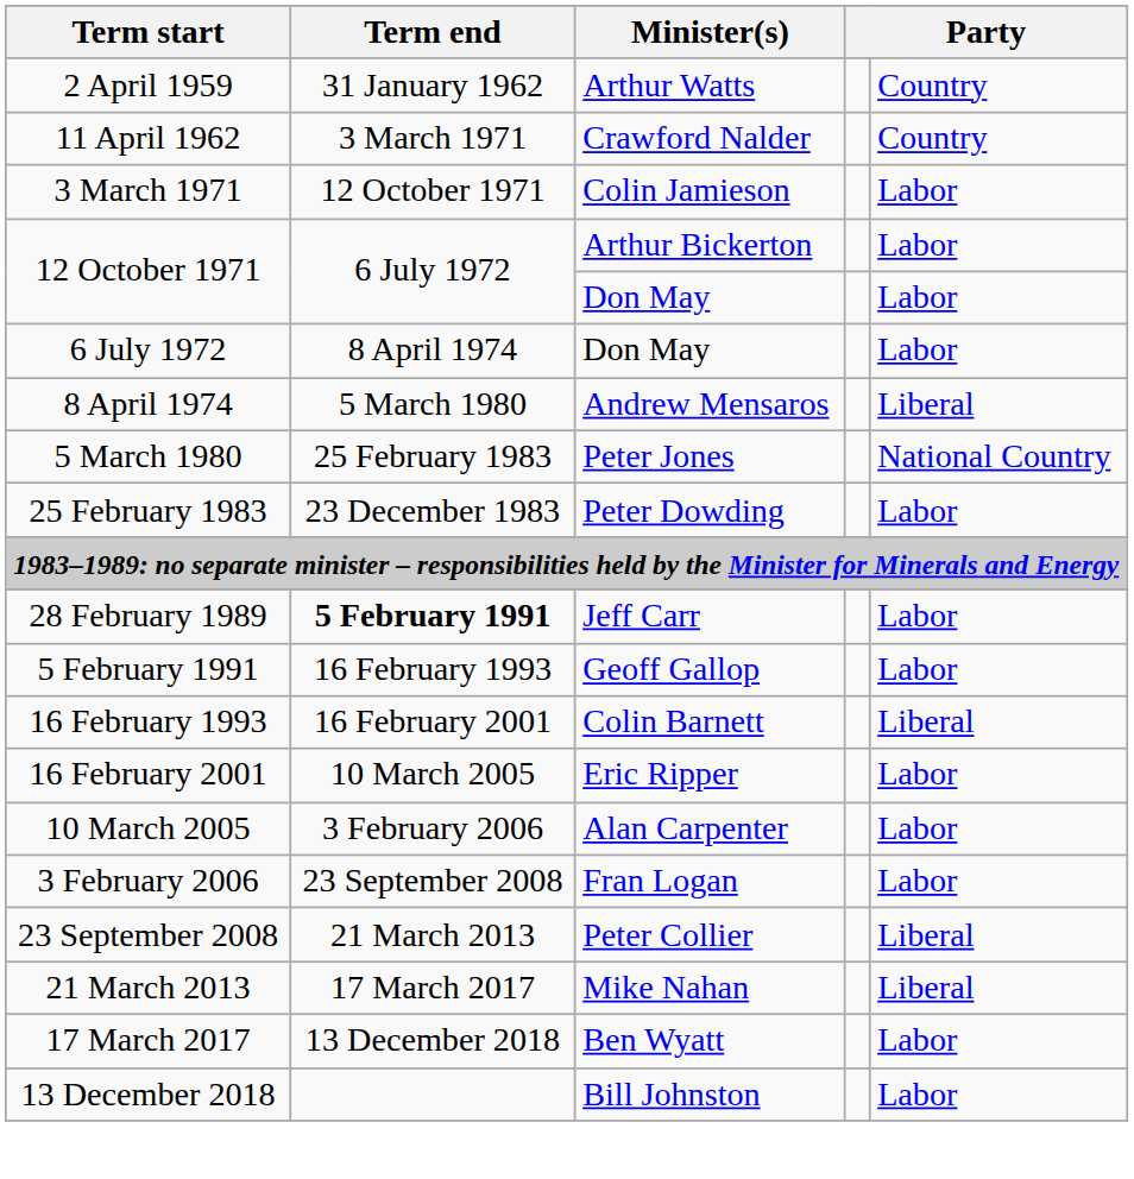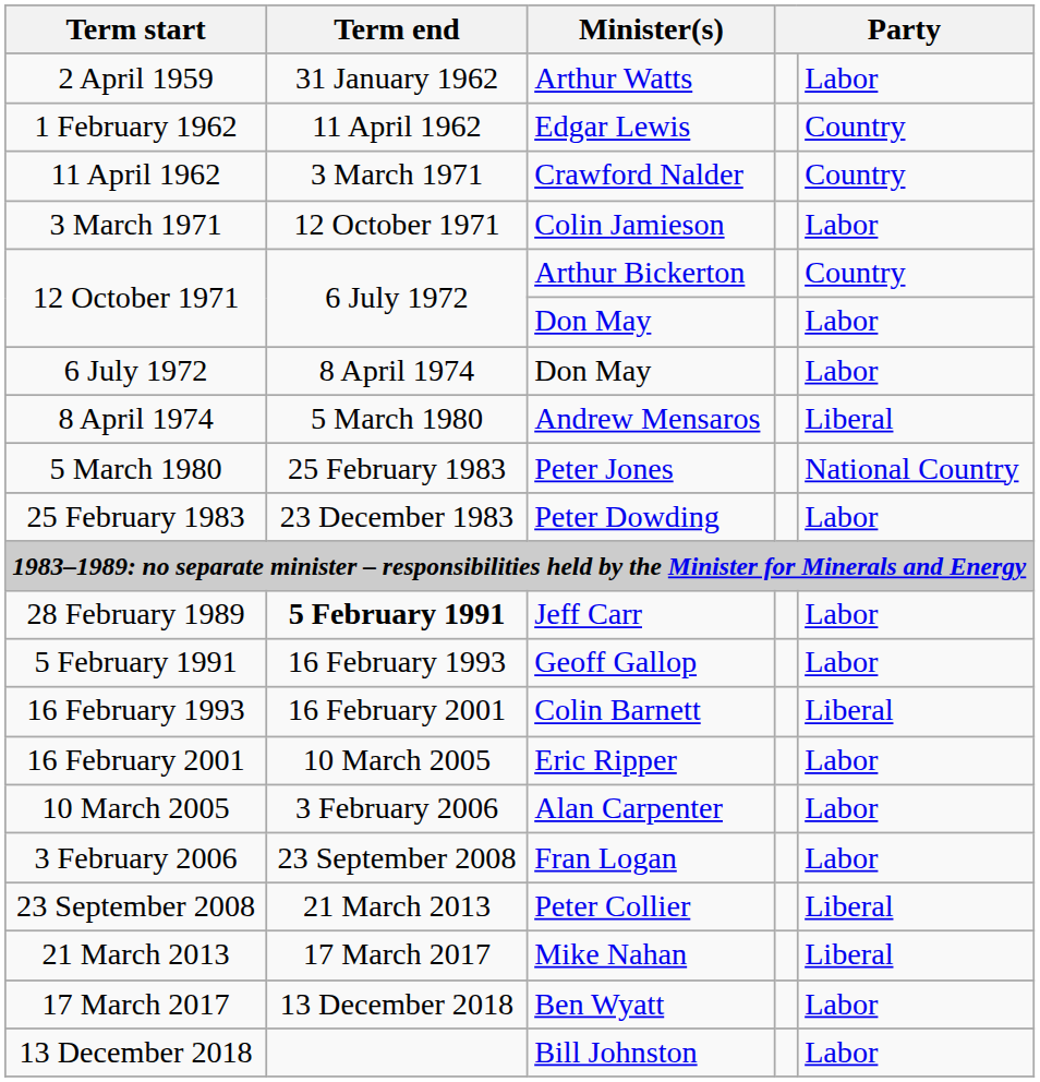 <table class="wikitable">
 <tr>
 <th>Term start</th>
 <th>Term end</th>
 <th>Minister(s)</th>
 <th colspan="2">Party</th>
 </tr>
 <tr>
 <td align=center>2 April 1959</td>
 <td align=center>31 January 1962</td>
 <td><a href='#'>Arthur Watts</a></td>
+<td> </td>
+<td><a href='#'>Labor</a></td>
+</tr>
+<tr>
+<td align=center>1 February 1962</td>
+<td align=center>11 April 1962</td>
+<td><a href='#'>Edgar Lewis</a></td>
 <td> </td>
 <td><a href='#'>Country</a></td>
 </tr>
 <tr>
 <td align=center>11 April 1962</td>
 <td align=center>3 March 1971</td>
 <td><a href='#'>Crawford Nalder</a></td>
 <td> </td>
 <td><a href='#'>Country</a></td>
 </tr>
 <tr>
 <td align=center>3 March 1971</td>
 <td align=center>12 October 1971</td>
 <td><a href='#'>Colin Jamieson</a></td>
 <td> </td>
 <td><a href='#'>Labor</a></td>
 </tr>
 <tr>
 <td rowspan=2 align=center>12 October 1971</td>
 <td rowspan=2 align=center>6 July 1972</td>
 <td><a href='#'>Arthur Bickerton</a> </td>
 <td> </td>
-<td><a href='#'>Labor</a></td>
+<td><a href='#'>Country</a></td>
 </tr>
 <tr>
 <td><a href='#'>Don May</a> </td>
 <td> </td>
 <td><a href='#'>Labor</a></td>
 </tr>
 <tr>
 <td align=center>6 July 1972</td>
 <td align=center>8 April 1974</td>
 <td>Don May</td>
 <td> </td>
 <td><a href='#'>Labor</a></td>
 </tr>
 <tr>
 <td align=center>8 April 1974</td>
 <td align=center>5 March 1980</td>
 <td><a href='#'>Andrew Mensaros</a></td>
 <td> </td>
 <td><a href='#'>Liberal</a></td>
 </tr>
 <tr>
 <td align=center>5 March 1980</td>
 <td align=center>25 February 1983</td>
 <td><a href='#'>Peter Jones</a></td>
 <td> </td>
 <td><a href='#'>National Country</a></td>
 </tr>
 <tr>
 <td align=center>25 February 1983</td>
 <td align=center>23 December 1983</td>
 <td><a href='#'>Peter Dowding</a></td>
 <td> </td>
 <td><a href='#'>Labor</a></td>
 </tr>
 <tr>
 <th colspan=5 style="background: #cccccc;"><small><strong><em>1983–1989: no separate minister – responsibilities held by the <a href='#'>Minister for Minerals and Energy</a></em></strong></small></th>
 </tr>
 <tr>
 <td align=center>28 February 1989</td>
 <td align=center><strong>5 February 1991</strong></td>
 <td><a href='#'>Jeff Carr</a></td>
 <td> </td>
 <td><a href='#'>Labor</a></td>
 </tr>
 <tr>
 <td align=center>5 February 1991</td>
 <td align=center>16 February 1993</td>
 <td><a href='#'>Geoff Gallop</a></td>
 <td> </td>
 <td><a href='#'>Labor</a></td>
 </tr>
 <tr>
 <td align=center>16 February 1993</td>
 <td align=center>16 February 2001</td>
 <td><a href='#'>Colin Barnett</a></td>
 <td> </td>
 <td><a href='#'>Liberal</a></td>
 </tr>
 <tr>
 <td align=center>16 February 2001</td>
 <td align=center>10 March 2005</td>
 <td><a href='#'>Eric Ripper</a></td>
 <td> </td>
 <td><a href='#'>Labor</a></td>
 </tr>
 <tr>
 <td align=center>10 March 2005</td>
 <td align=center>3 February 2006</td>
 <td><a href='#'>Alan Carpenter</a></td>
 <td> </td>
 <td><a href='#'>Labor</a></td>
 </tr>
 <tr>
 <td align=center>3 February 2006</td>
 <td align=center>23 September 2008</td>
 <td><a href='#'>Fran Logan</a></td>
 <td> </td>
 <td><a href='#'>Labor</a></td>
 </tr>
 <tr>
 <td align=center>23 September 2008</td>
 <td align=center>21 March 2013</td>
 <td><a href='#'>Peter Collier</a></td>
 <td> </td>
 <td><a href='#'>Liberal</a></td>
 </tr>
 <tr>
 <td align=center>21 March 2013</td>
 <td align=center>17 March 2017</td>
 <td><a href='#'>Mike Nahan</a></td>
 <td> </td>
 <td><a href='#'>Liberal</a></td>
 </tr>
 <tr>
 <td align=center>17 March 2017</td>
 <td align=center>13 December 2018</td>
 <td><a href='#'>Ben Wyatt</a></td>
 <td> </td>
 <td><a href='#'>Labor</a></td>
 </tr>
 <tr>
 <td align=center>13 December 2018</td>
 <td align=center></td>
 <td><a href='#'>Bill Johnston</a></td>
 <td> </td>
 <td><a href='#'>Labor</a></td>
 </tr>
 </table>
